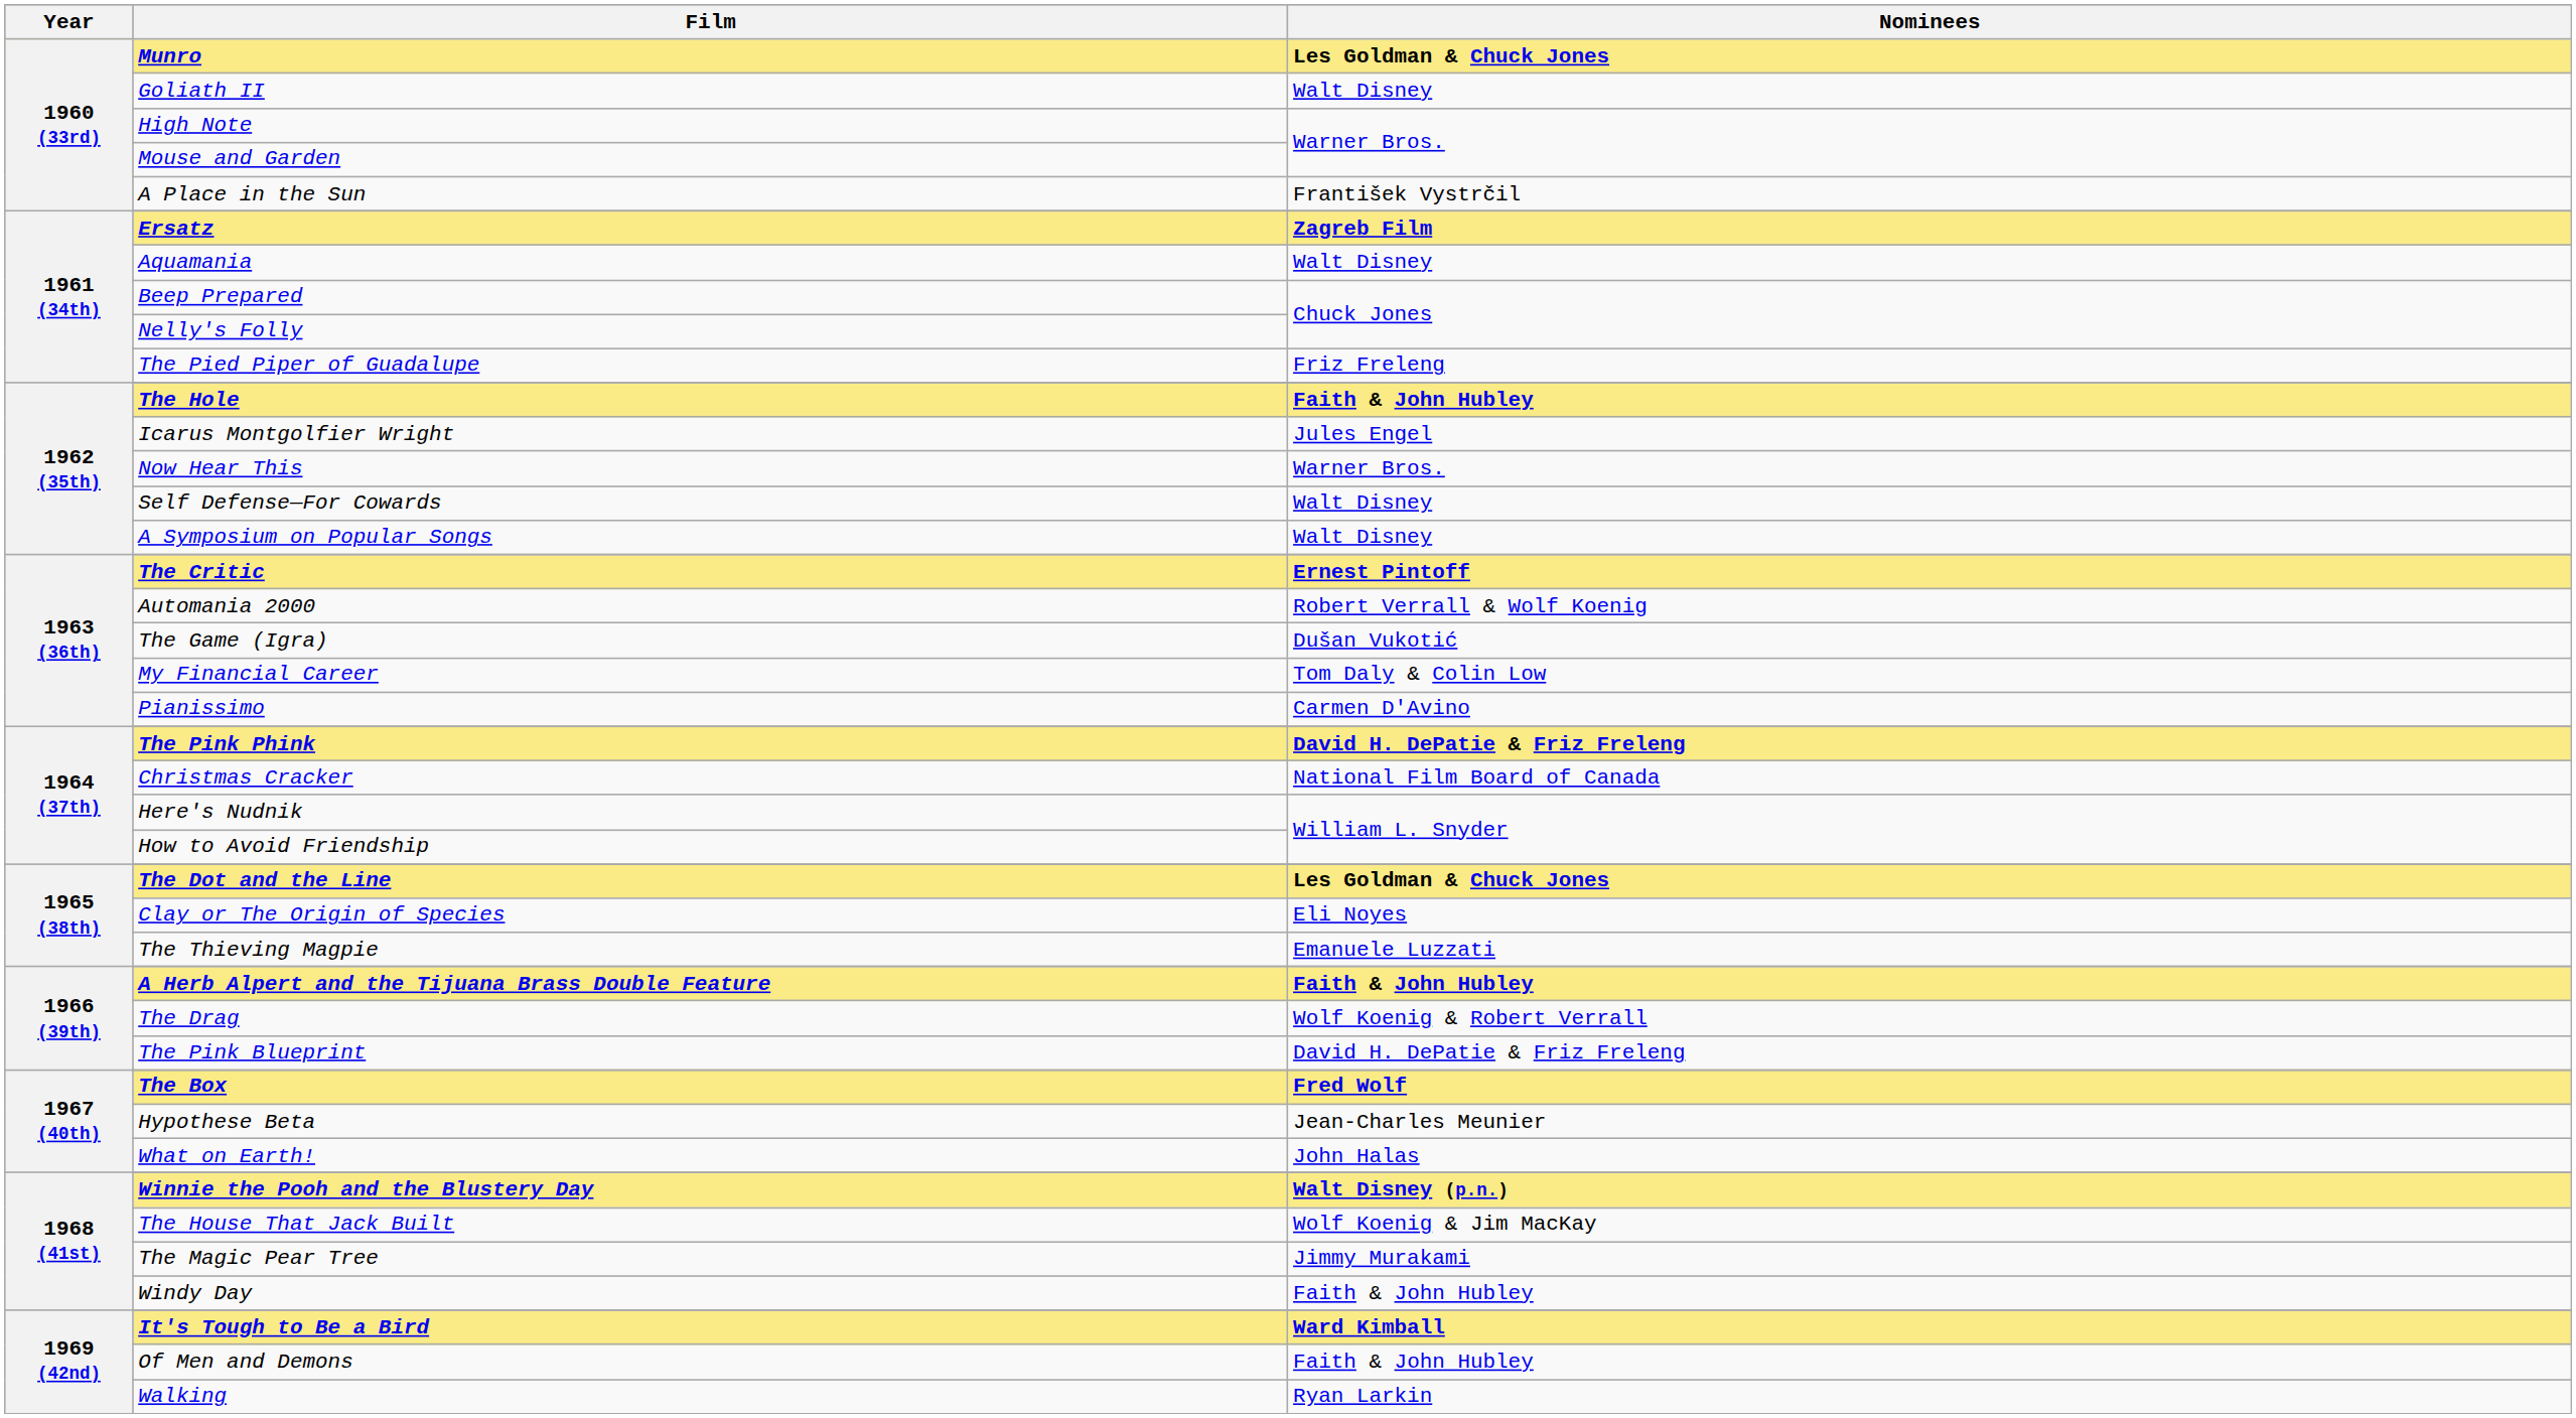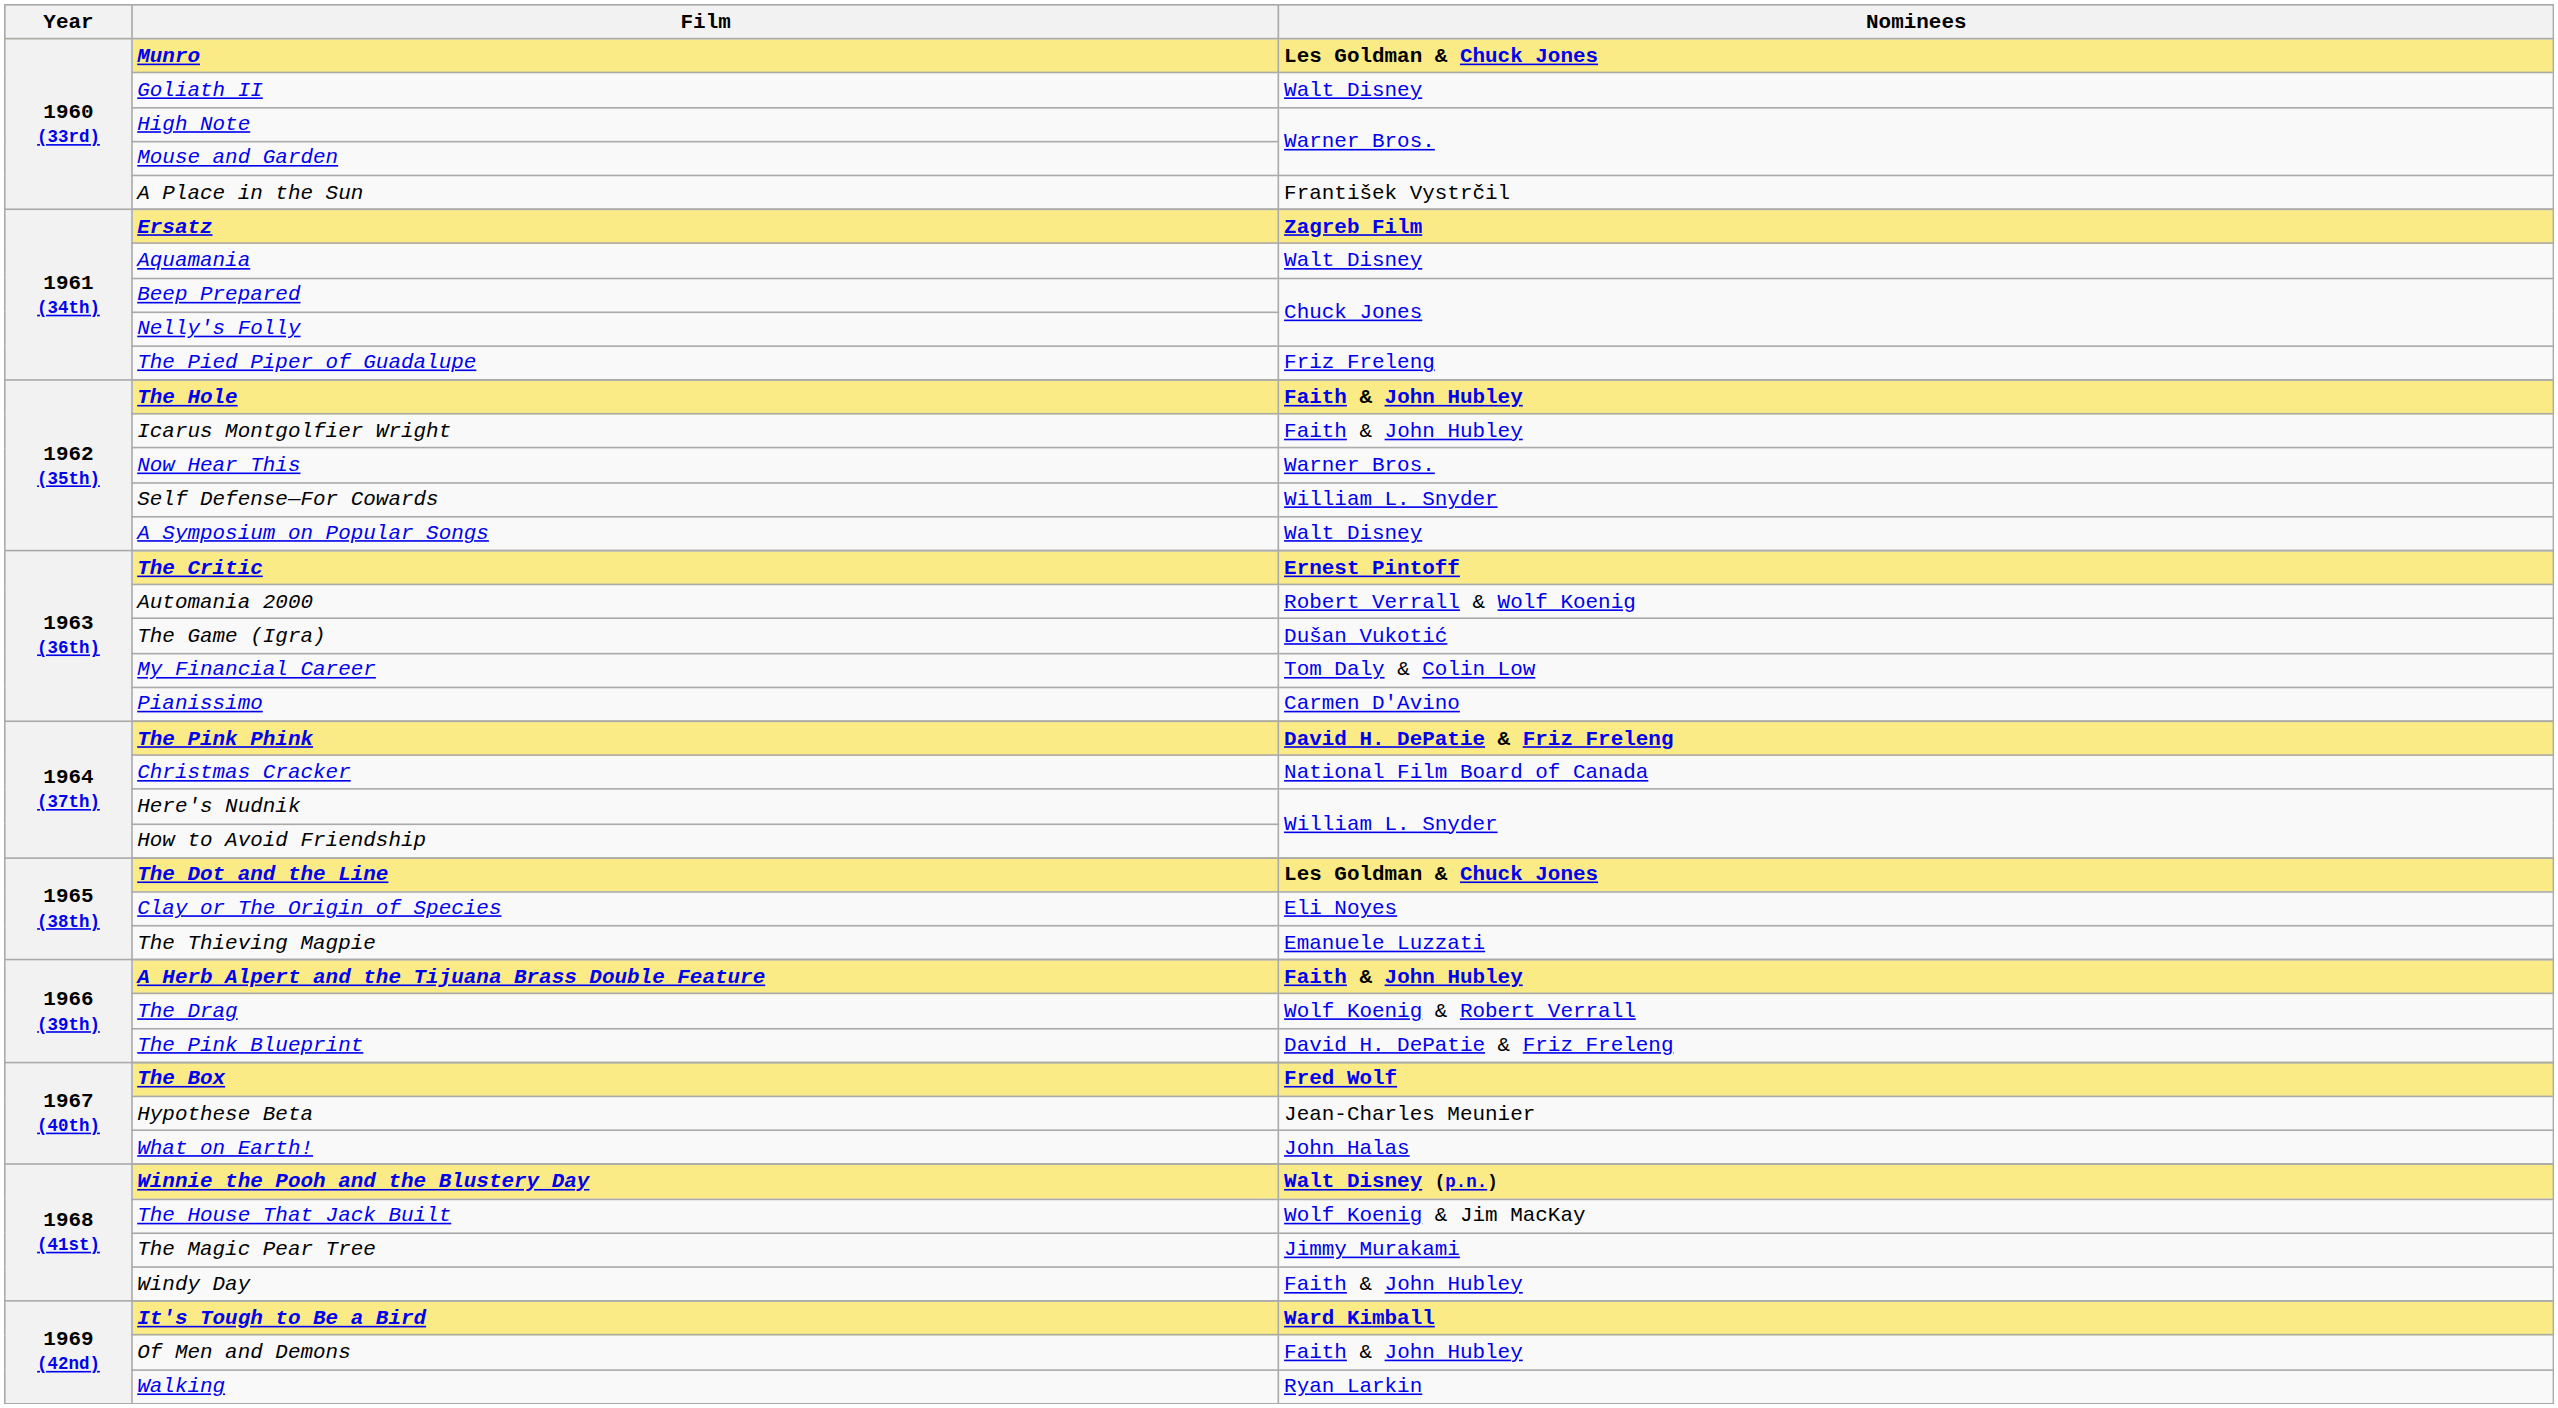 <table class="wikitable sortable" style="width:100%">
 <tr bgcolor="#bebebe">
 <th width="5%">Year</th>
 <th width="45%">Film</th>
 <th width="50%">Nominees</th>
 </tr>
 <tr style="background:#FAEB86">
 <th rowspan="5">1960<br><small><a href='#'>(33rd)</a></small></th>
 <td><strong><em><a href='#'>Munro</a></em></strong></td>
 <td><strong>Les Goldman & <a href='#'>Chuck Jones</a></strong></td>
 </tr>
 <tr>
 <td><em><a href='#'>Goliath II</a></em></td>
 <td><a href='#'>Walt Disney</a></td>
 </tr>
 <tr>
 <td><em><a href='#'>High Note</a></em></td>
 <td rowspan="2"><a href='#'>Warner Bros.</a></td>
 </tr>
 <tr>
 <td><em><a href='#'>Mouse and Garden</a></em></td>
 </tr>
 <tr>
 <td><em>A Place in the Sun</em></td>
 <td>František Vystrčil</td>
 </tr>
 <tr>
 <th rowspan="6" style="text-align:center">1961<br><small><a href='#'>(34th)</a></small></th>
 </tr>
 <tr style="background:#FAEB86">
 <td><strong><em><a href='#'>Ersatz</a></em></strong></td>
 <td><strong><a href='#'>Zagreb Film</a></strong></td>
 </tr>
 <tr>
 <td><em><a href='#'>Aquamania</a></em></td>
 <td><a href='#'>Walt Disney</a></td>
 </tr>
 <tr>
 <td><em><a href='#'>Beep Prepared</a></em></td>
 <td rowspan="2"><a href='#'>Chuck Jones</a></td>
 </tr>
 <tr>
 <td><em><a href='#'>Nelly's Folly</a></em></td>
 </tr>
 <tr>
 <td><em><a href='#'>The Pied Piper of Guadalupe</a></em></td>
 <td><a href='#'>Friz Freleng</a></td>
 </tr>
 <tr>
 <th rowspan="6" style="text-align:center">1962<br><small><a href='#'>(35th)</a></small></th>
 </tr>
 <tr style="background:#FAEB86">
 <td><strong><em><a href='#'>The Hole</a></em></strong></td>
 <td><strong><a href='#'>Faith</a> & <a href='#'>John Hubley</a></strong></td>
 </tr>
 <tr>
 <td><em>Icarus Montgolfier Wright</em></td>
-<td><a href='#'>Jules Engel</a></td>
+<td><a href='#'>Faith</a> & <a href='#'>John Hubley</a></td>
 </tr>
 <tr>
 <td><em><a href='#'>Now Hear This</a></em></td>
 <td><a href='#'>Warner Bros.</a></td>
 </tr>
 <tr>
 <td><em>Self Defense—For Cowards</em></td>
-<td><a href='#'>Walt Disney</a></td>
+<td><a href='#'>William L. Snyder</a></td>
 </tr>
 <tr>
 <td><em><a href='#'>A Symposium on Popular Songs</a></em></td>
 <td><a href='#'>Walt Disney</a></td>
 </tr>
 <tr>
 <th rowspan="6" style="text-align:center">1963<br><small><a href='#'>(36th)</a></small></th>
 </tr>
 <tr style="background:#FAEB86">
 <td><strong><em><a href='#'>The Critic</a></em></strong></td>
 <td><strong><a href='#'>Ernest Pintoff</a></strong></td>
 </tr>
 <tr>
 <td><em>Automania 2000</em></td>
 <td><a href='#'>Robert Verrall</a> & <a href='#'>Wolf Koenig</a></td>
 </tr>
 <tr>
 <td><em>The Game (Igra)</em></td>
 <td><a href='#'>Dušan Vukotić</a></td>
 </tr>
 <tr>
 <td><em><a href='#'>My Financial Career</a></em></td>
 <td><a href='#'>Tom Daly</a> & <a href='#'>Colin Low</a></td>
 </tr>
 <tr>
 <td><em><a href='#'>Pianissimo</a></em></td>
 <td><a href='#'>Carmen D'Avino</a></td>
 </tr>
 <tr>
 <th rowspan="5" style="text-align:center">1964<br><small><a href='#'>(37th)</a></small></th>
 </tr>
 <tr style="background:#FAEB86">
 <td><strong><em><a href='#'>The Pink Phink</a></em></strong></td>
 <td><strong><a href='#'>David H. DePatie</a> & <a href='#'>Friz Freleng</a></strong></td>
 </tr>
 <tr>
 <td><em><a href='#'>Christmas Cracker</a></em></td>
 <td><a href='#'>National Film Board of Canada</a></td>
 </tr>
 <tr>
 <td><em>Here's Nudnik</em></td>
 <td rowspan="2"><a href='#'>William L. Snyder</a></td>
 </tr>
 <tr>
 <td><em>How to Avoid Friendship</em></td>
 </tr>
 <tr>
 <th rowspan="4" style="text-align:center">1965<br><small><a href='#'>(38th)</a></small></th>
 </tr>
 <tr style="background:#FAEB86">
 <td><strong><em><a href='#'>The Dot and the Line</a></em></strong></td>
 <td><strong>Les Goldman & <a href='#'>Chuck Jones</a></strong></td>
 </tr>
 <tr>
 <td><em><a href='#'>Clay or The Origin of Species</a></em></td>
 <td><a href='#'>Eli Noyes</a></td>
 </tr>
 <tr>
 <td><em>The Thieving Magpie</em></td>
 <td><a href='#'>Emanuele Luzzati</a></td>
 </tr>
 <tr>
 <th rowspan="4" style="text-align:center">1966<br><small><a href='#'>(39th)</a></small></th>
 </tr>
 <tr style="background:#FAEB86">
 <td><strong><em><a href='#'>A Herb Alpert and the Tijuana Brass Double Feature</a></em></strong></td>
 <td><strong><a href='#'>Faith</a> & <a href='#'>John Hubley</a></strong></td>
 </tr>
 <tr>
 <td><em><a href='#'>The Drag</a></em></td>
 <td><a href='#'>Wolf Koenig</a> & <a href='#'>Robert Verrall</a></td>
 </tr>
 <tr>
 <td><em><a href='#'>The Pink Blueprint</a></em></td>
 <td><a href='#'>David H. DePatie</a> & <a href='#'>Friz Freleng</a></td>
 </tr>
 <tr>
 <th rowspan="4" style="text-align:center">1967<br><small><a href='#'>(40th)</a></small></th>
 </tr>
 <tr style="background:#FAEB86">
 <td><strong><em><a href='#'>The Box</a></em></strong></td>
 <td><strong><a href='#'>Fred Wolf</a></strong></td>
 </tr>
 <tr>
 <td><em>Hypothese Beta</em></td>
 <td>Jean-Charles Meunier</td>
 </tr>
 <tr>
 <td><em><a href='#'>What on Earth!</a></em></td>
 <td><a href='#'>John Halas</a></td>
 </tr>
 <tr>
 <th rowspan="5" style="text-align:center">1968<br><small><a href='#'>(41st)</a></small></th>
 </tr>
 <tr style="background:#FAEB86">
 <td><strong><em><a href='#'>Winnie the Pooh and the Blustery Day</a></em></strong></td>
 <td><strong><a href='#'>Walt Disney</a> <small>(<a href='#'>p.n.</a>)</small></strong></td>
 </tr>
 <tr>
 <td><em><a href='#'>The House That Jack Built</a></em></td>
 <td><a href='#'>Wolf Koenig</a> & Jim MacKay</td>
 </tr>
 <tr>
 <td><em>The Magic Pear Tree</em></td>
 <td><a href='#'>Jimmy Murakami</a></td>
 </tr>
 <tr>
 <td><em>Windy Day</em></td>
 <td><a href='#'>Faith</a> & <a href='#'>John Hubley</a></td>
 </tr>
 <tr>
 <th rowspan="4" style="text-align:center">1969<br><small><a href='#'>(42nd)</a></small></th>
 </tr>
 <tr style="background:#FAEB86">
 <td><strong><em><a href='#'>It's Tough to Be a Bird</a></em></strong></td>
 <td><strong><a href='#'>Ward Kimball</a></strong></td>
 </tr>
 <tr>
 <td><em>Of Men and Demons</em></td>
 <td><a href='#'>Faith</a> & <a href='#'>John Hubley</a></td>
 </tr>
 <tr>
 <td><em><a href='#'>Walking</a></em></td>
 <td><a href='#'>Ryan Larkin</a></td>
 </tr>
 <tr>
 </tr>
 </table>
